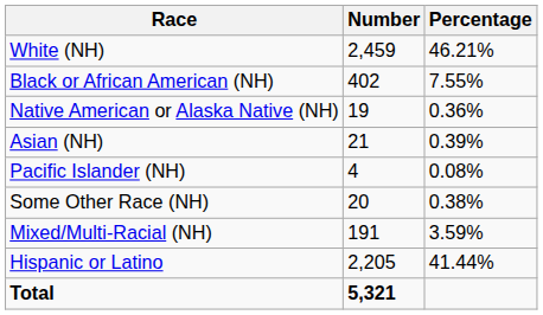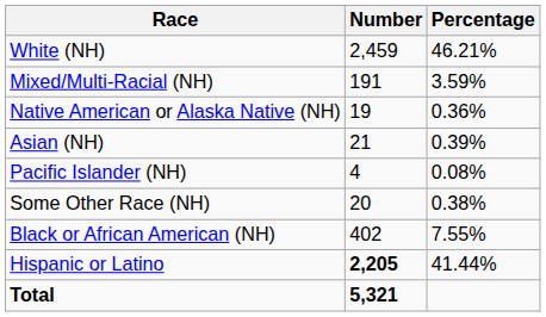 <table class="wikitable">
 <tr>
 <th>Race</th>
 <th>Number</th>
 <th>Percentage</th>
 </tr>
 <tr>
 <td><a href='#'>White</a> (NH)</td>
 <td>2,459</td>
 <td>46.21%</td>
 </tr>
 <tr>
-<td><a href='#'>Black or African American</a> (NH)</td>
-<td>402</td>
-<td>7.55%</td>
+<td><a href='#'>Mixed/Multi-Racial</a> (NH)</td>
+<td>191</td>
+<td>3.59%</td>
 </tr>
 <tr>
 <td><a href='#'>Native American</a> or <a href='#'>Alaska Native</a> (NH)</td>
 <td>19</td>
 <td>0.36%</td>
 </tr>
 <tr>
 <td><a href='#'>Asian</a> (NH)</td>
 <td>21</td>
 <td>0.39%</td>
 </tr>
 <tr>
 <td><a href='#'>Pacific Islander</a> (NH)</td>
 <td>4</td>
 <td>0.08%</td>
 </tr>
 <tr>
 <td>Some Other Race (NH)</td>
 <td>20</td>
 <td>0.38%</td>
 </tr>
 <tr>
-<td><a href='#'>Mixed/Multi-Racial</a> (NH)</td>
-<td>191</td>
-<td>3.59%</td>
+<td><a href='#'>Black or African American</a> (NH)</td>
+<td>402</td>
+<td>7.55%</td>
 </tr>
 <tr>
 <td><a href='#'>Hispanic or Latino</a></td>
-<td>2,205</td>
+<td><strong>2,205</strong></td>
 <td>41.44%</td>
 </tr>
 <tr>
 <td><strong>Total</strong></td>
 <td><strong>5,321</strong></td>
 <td></td>
 </tr>
 </table>
